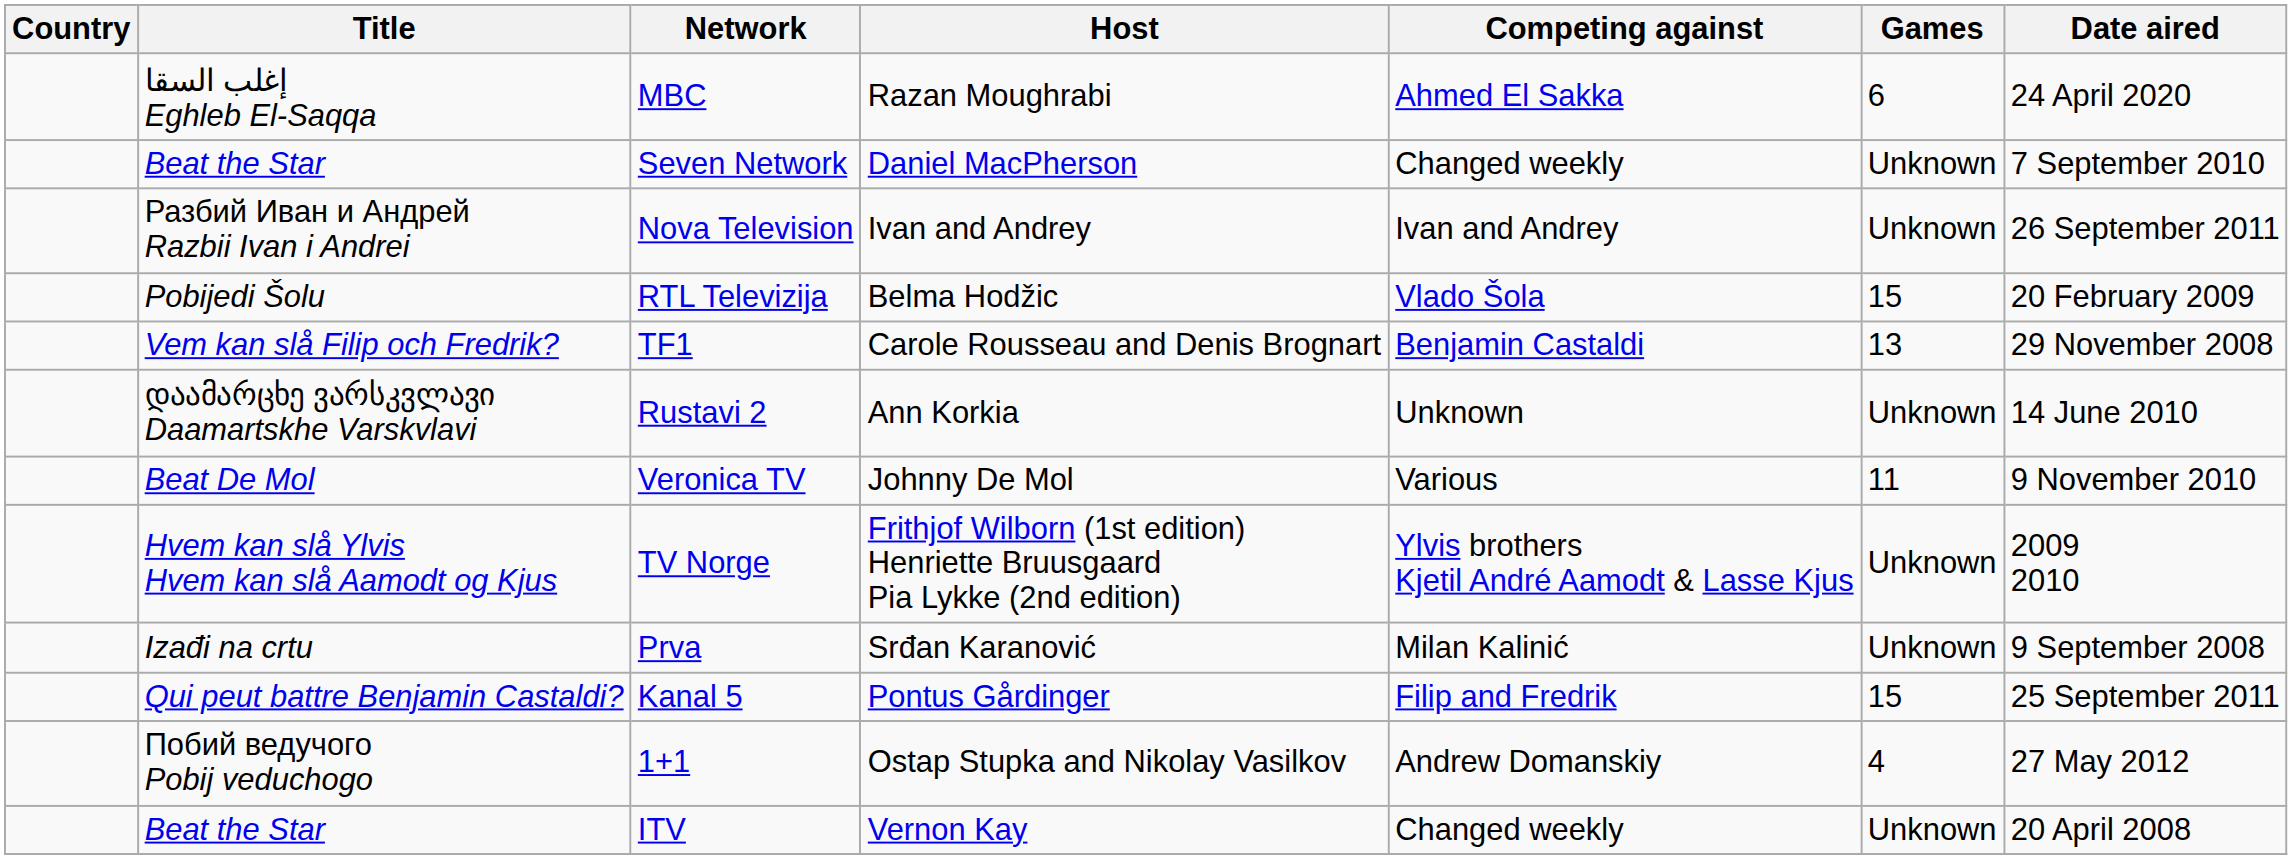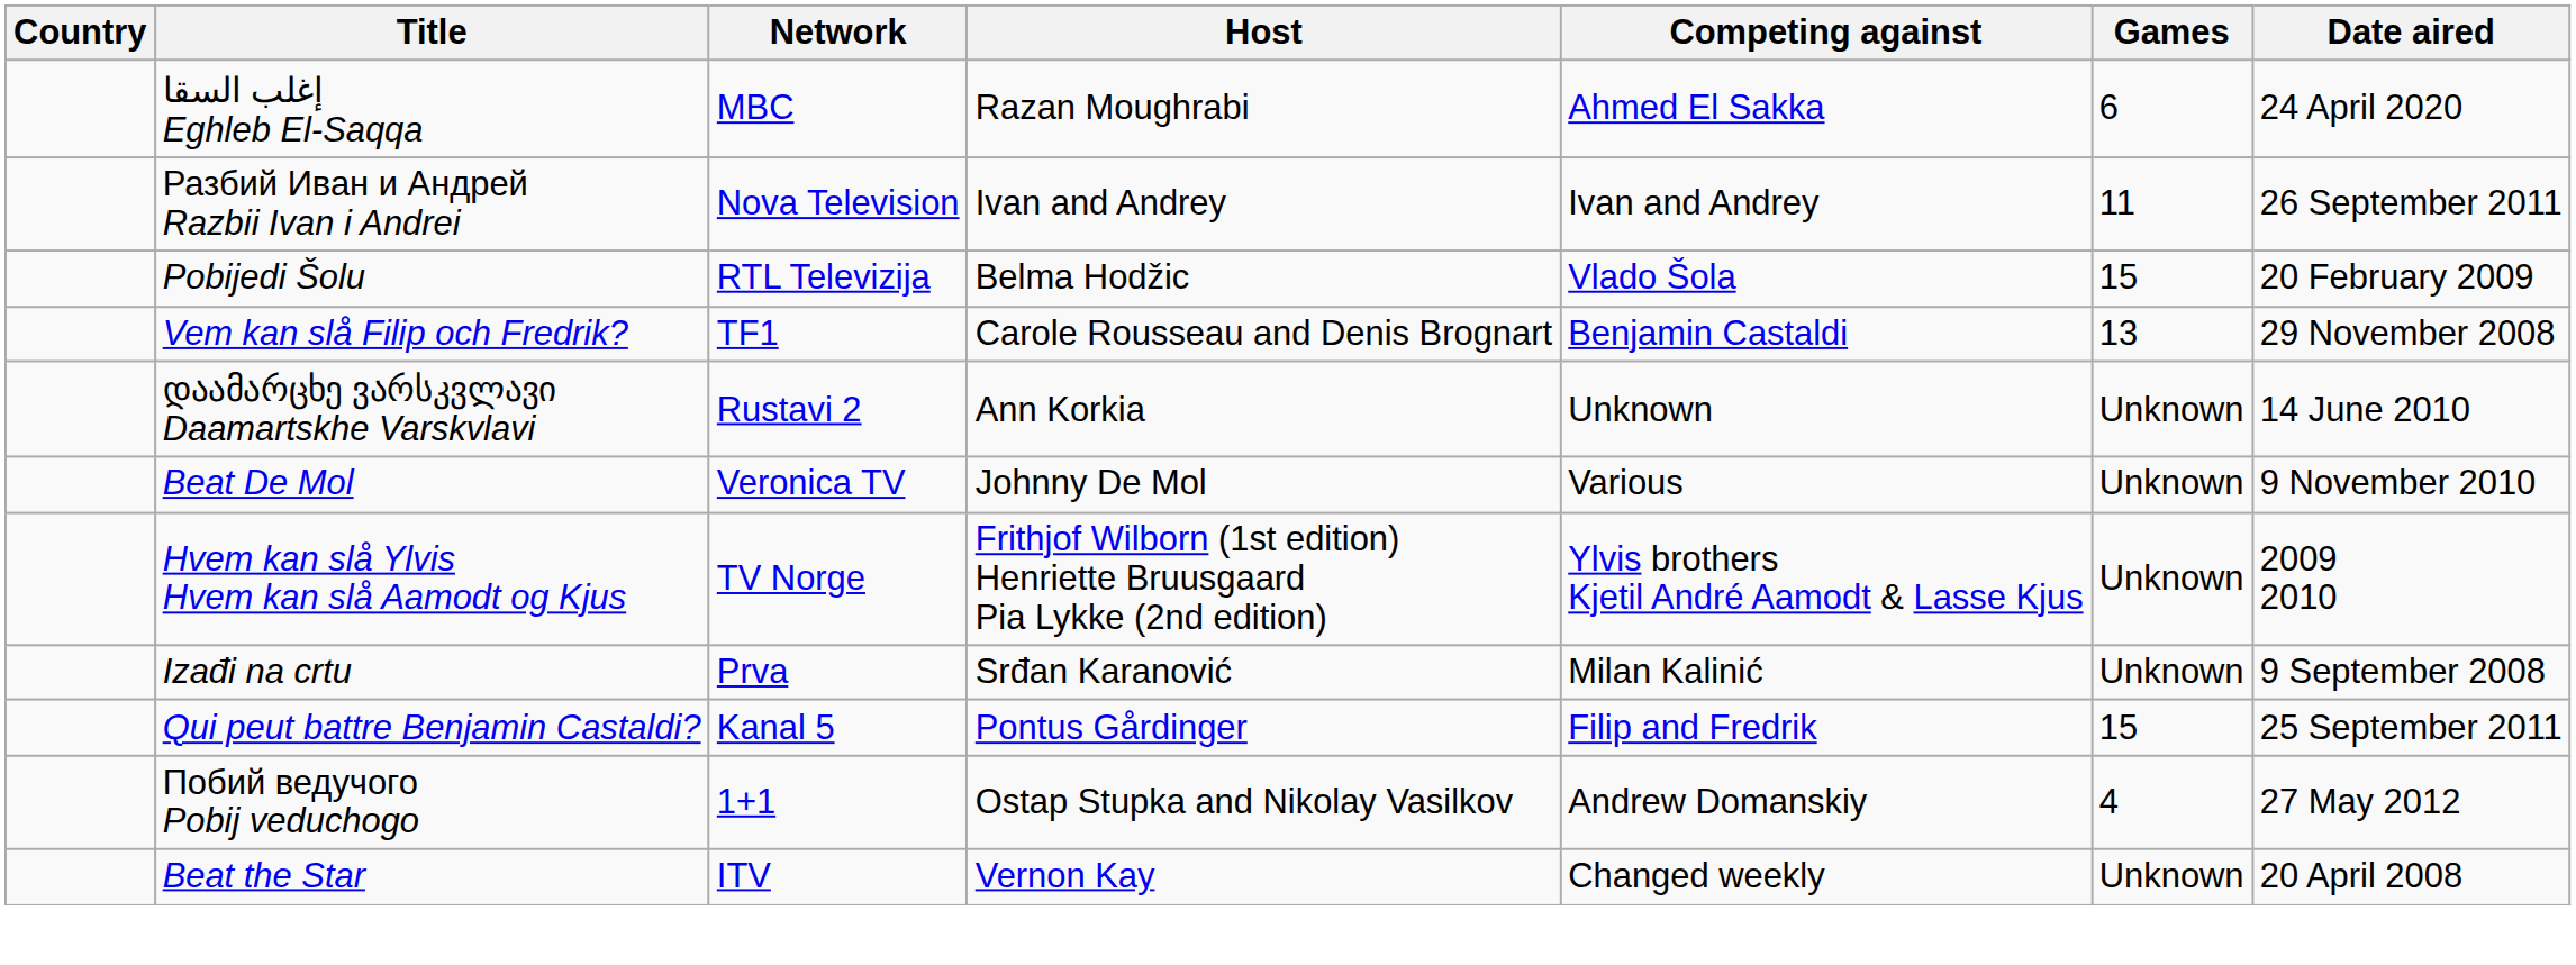 <table class="wikitable" style="text-align: left;">
 <tr>
 <th>Country</th>
 <th>Title</th>
 <th>Network</th>
 <th>Host</th>
 <th>Competing against</th>
 <th>Games</th>
 <th>Date aired</th>
 </tr>
 <tr>
 <td></td>
 <td>إغلب السقا<br><em>Eghleb El-Saqqa</em></td>
 <td><a href='#'>MBC</a></td>
 <td>Razan Moughrabi</td>
 <td><a href='#'>Ahmed El Sakka</a></td>
 <td>6</td>
 <td>24 April 2020</td>
 </tr>
 <tr>
 <td></td>
-<td><em><a href='#'>Beat the Star</a></em></td>
-<td><a href='#'>Seven Network</a></td>
-<td><a href='#'>Daniel MacPherson</a></td>
-<td>Changed weekly</td>
-<td>Unknown</td>
-<td>7 September 2010</td>
-</tr>
-<tr>
-<td></td>
 <td>Разбий Иван и Андрей<br><em>Razbii Ivan i Andrei</em></td>
 <td><a href='#'>Nova Television</a></td>
 <td>Ivan and Andrey</td>
 <td>Ivan and Andrey</td>
-<td>Unknown</td>
+<td>11</td>
 <td>26 September 2011</td>
 </tr>
 <tr>
 <td></td>
 <td><em>Pobijedi Šolu</em></td>
 <td><a href='#'>RTL Televizija</a></td>
 <td>Belma Hodžic</td>
 <td><a href='#'>Vlado Šola</a></td>
 <td>15</td>
 <td>20 February 2009</td>
 </tr>
 <tr>
 <td></td>
 <td><em><a href='#'>Vem kan slå Filip och Fredrik?</a></em></td>
 <td><a href='#'>TF1</a></td>
 <td>Carole Rousseau and Denis Brognart</td>
 <td><a href='#'>Benjamin Castaldi</a></td>
 <td>13</td>
 <td>29 November 2008</td>
 </tr>
 <tr>
 <td></td>
 <td>დაამარცხე ვარსკვლავი<br><em>Daamartskhe Varskvlavi</em></td>
 <td><a href='#'>Rustavi 2</a></td>
 <td>Ann Korkia</td>
 <td>Unknown</td>
 <td>Unknown</td>
 <td>14 June 2010</td>
 </tr>
 <tr>
 <td></td>
 <td><em><a href='#'>Beat De Mol</a></em></td>
 <td><a href='#'>Veronica TV</a></td>
 <td>Johnny De Mol</td>
 <td>Various</td>
-<td>11</td>
+<td>Unknown</td>
 <td>9 November 2010</td>
 </tr>
 <tr>
 <td></td>
 <td><em><a href='#'>Hvem kan slå Ylvis</a></em><br><em><a href='#'>Hvem kan slå Aamodt og Kjus</a></em></td>
 <td><a href='#'>TV Norge</a></td>
 <td><a href='#'>Frithjof Wilborn</a> (1st edition)<br>Henriette Bruusgaard<br>Pia Lykke (2nd edition)</td>
 <td><a href='#'>Ylvis</a> brothers<br><a href='#'>Kjetil André Aamodt</a> & <a href='#'>Lasse Kjus</a></td>
 <td>Unknown</td>
 <td>2009<br>2010</td>
 </tr>
 <tr>
 <td></td>
 <td><em>Izađi na crtu</em></td>
 <td><a href='#'>Prva</a></td>
 <td>Srđan Karanović</td>
 <td>Milan Kalinić</td>
 <td>Unknown</td>
 <td>9 September 2008</td>
 </tr>
 <tr>
 <td></td>
 <td><em><a href='#'>Qui peut battre Benjamin Castaldi?</a></em></td>
 <td><a href='#'>Kanal 5</a></td>
 <td><a href='#'>Pontus Gårdinger</a></td>
 <td><a href='#'>Filip and Fredrik</a></td>
 <td>15</td>
 <td>25 September 2011</td>
 </tr>
 <tr>
 <td></td>
 <td>Побий ведучого<br><em>Pobij veduchogo</em></td>
 <td><a href='#'>1+1</a></td>
 <td>Ostap Stupka and Nikolay Vasilkov</td>
 <td>Andrew Domanskiy</td>
 <td>4</td>
 <td>27 May 2012</td>
 </tr>
 <tr>
 <td></td>
 <td><em><a href='#'>Beat the Star</a></em></td>
 <td><a href='#'>ITV</a></td>
 <td><a href='#'>Vernon Kay</a></td>
 <td>Changed weekly</td>
 <td>Unknown</td>
 <td>20 April 2008</td>
 </tr>
 <tr>
 </tr>
 </table>
